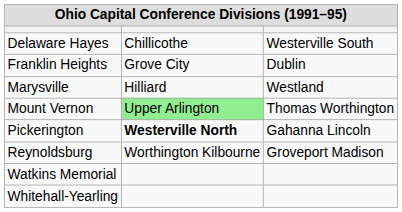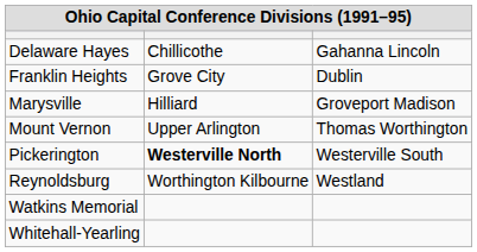 <table class="wikitable">
 <tr style="background:#ccf;">
 <th colspan="4" style="background:#ddd;">Ohio Capital Conference Divisions (1991–95)</th>
 </tr>
 <tr>
 <th></th>
 <th></th>
 <th></th>
 </tr>
 <tr>
 <td>Delaware Hayes</td>
 <td>Chillicothe</td>
-<td>Westerville South</td>
+<td>Gahanna Lincoln</td>
 </tr>
 <tr>
 <td>Franklin Heights</td>
 <td>Grove City</td>
 <td>Dublin</td>
 </tr>
 <tr>
 <td>Marysville</td>
 <td>Hilliard</td>
-<td>Westland</td>
+<td>Groveport Madison</td>
 </tr>
 <tr>
 <td>Mount Vernon</td>
-<td style="background: lightgreen;">Upper Arlington</td>
+<td>Upper Arlington</td>
 <td>Thomas Worthington</td>
 </tr>
 <tr>
 <td>Pickerington</td>
 <td><strong>Westerville North</strong></td>
-<td>Gahanna Lincoln</td>
+<td>Westerville South</td>
 </tr>
 <tr>
 <td>Reynoldsburg</td>
 <td>Worthington Kilbourne</td>
-<td>Groveport Madison</td>
+<td>Westland</td>
 </tr>
 <tr>
 <td>Watkins Memorial</td>
 <td></td>
 <td></td>
 </tr>
 <tr>
 <td>Whitehall-Yearling</td>
 <td></td>
 <td></td>
 </tr>
 </table>
